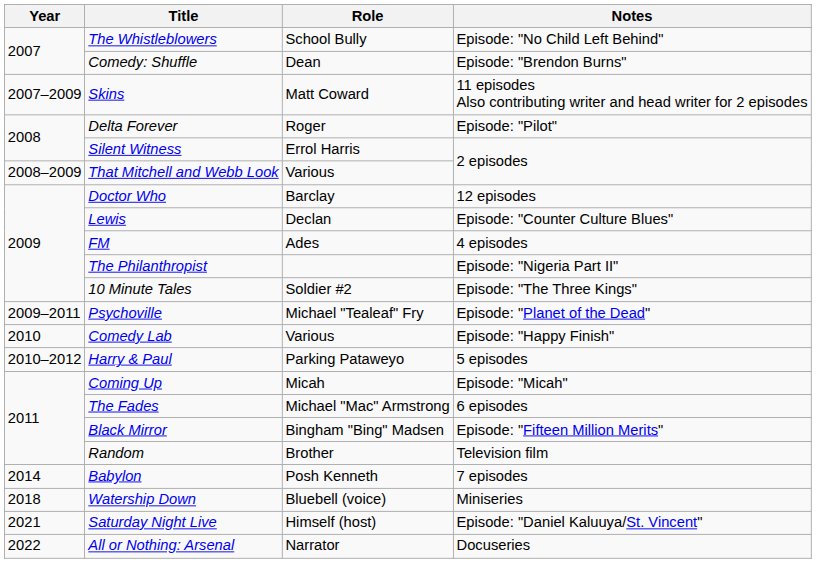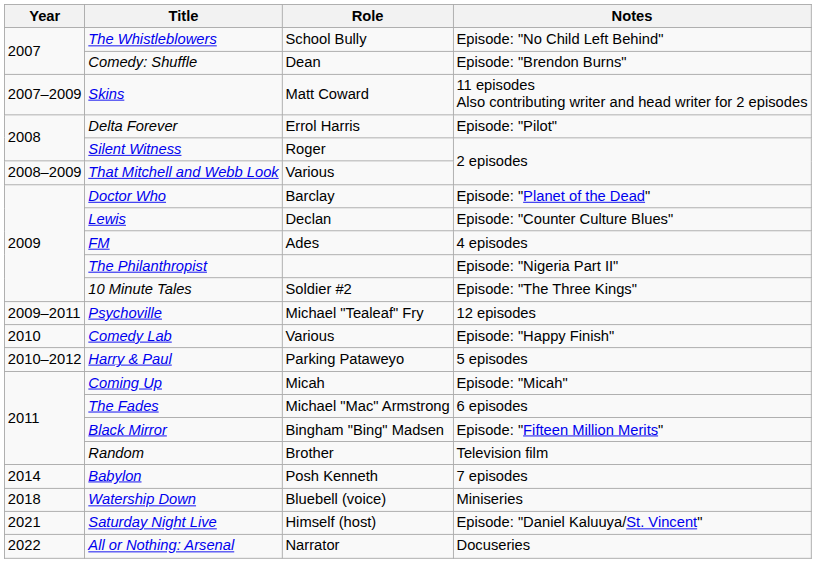 <table class="wikitable sortable">
 <tr>
 <th>Year</th>
 <th>Title</th>
 <th>Role</th>
 <th class="unsortable">Notes</th>
 </tr>
 <tr>
 <td rowspan="2">2007</td>
 <td><em><a href='#'>The Whistleblowers</a></em></td>
 <td>School Bully</td>
 <td>Episode: "No Child Left Behind"</td>
 </tr>
 <tr>
 <td><em>Comedy: Shuffle</em></td>
 <td>Dean</td>
 <td>Episode: "Brendon Burns"</td>
 </tr>
 <tr>
 <td>2007–2009</td>
 <td><em><a href='#'>Skins</a></em></td>
 <td>Matt Coward</td>
 <td 11 episodes>11 episodes <br> Also contributing writer and head writer for 2 episodes</td>
 </tr>
 <tr>
 <td rowspan="2">2008</td>
 <td><em>Delta Forever</em></td>
-<td>Roger</td>
+<td>Errol Harris</td>
 <td>Episode: "Pilot"</td>
 </tr>
 <tr>
 <td><em><a href='#'>Silent Witness</a></em></td>
-<td>Errol Harris</td>
+<td>Roger</td>
 <td rowspan="2">2 episodes</td>
 </tr>
 <tr>
 <td>2008–2009</td>
 <td><em><a href='#'>That Mitchell and Webb Look</a></em></td>
 <td>Various</td>
 </tr>
 <tr>
 <td rowspan="5">2009</td>
 <td><em><a href='#'>Doctor Who</a></em></td>
 <td>Barclay</td>
-<td>12 episodes</td>
+<td>Episode: "<a href='#'>Planet of the Dead</a>"</td>
 </tr>
 <tr>
 <td><em><a href='#'>Lewis</a></em></td>
 <td>Declan</td>
 <td>Episode: "Counter Culture Blues"</td>
 </tr>
 <tr>
 <td><em><a href='#'>FM</a></em></td>
 <td>Ades</td>
 <td>4 episodes</td>
 </tr>
 <tr>
 <td><em><a href='#'>The Philanthropist</a></em></td>
 <td></td>
 <td>Episode: "Nigeria Part II"</td>
 </tr>
 <tr>
 <td><em>10 Minute Tales</em></td>
 <td>Soldier #2</td>
 <td>Episode: "The Three Kings"</td>
 </tr>
 <tr>
 <td>2009–2011</td>
 <td><em><a href='#'>Psychoville</a></em></td>
 <td>Michael "Tealeaf" Fry</td>
-<td>Episode: "<a href='#'>Planet of the Dead</a>"</td>
+<td>12 episodes</td>
 </tr>
 <tr>
 <td>2010</td>
 <td><em><a href='#'>Comedy Lab</a></em></td>
 <td>Various</td>
 <td>Episode: "Happy Finish"</td>
 </tr>
 <tr>
 <td>2010–2012</td>
 <td><em><a href='#'>Harry & Paul</a></em></td>
 <td>Parking Pataweyo</td>
 <td>5 episodes</td>
 </tr>
 <tr>
 <td rowspan="4">2011</td>
 <td><em><a href='#'>Coming Up</a></em></td>
 <td>Micah</td>
 <td>Episode: "Micah"</td>
 </tr>
 <tr>
 <td><em><a href='#'>The Fades</a></em></td>
 <td>Michael "Mac" Armstrong</td>
 <td>6 episodes</td>
 </tr>
 <tr>
 <td><em><a href='#'>Black Mirror</a></em></td>
 <td>Bingham "Bing" Madsen</td>
 <td>Episode: "<a href='#'>Fifteen Million Merits</a>"</td>
 </tr>
 <tr>
 <td><em>Random</em></td>
 <td>Brother</td>
 <td>Television film</td>
 </tr>
 <tr>
 <td>2014</td>
 <td><em><a href='#'>Babylon</a></em></td>
 <td>Posh Kenneth</td>
 <td>7 episodes</td>
 </tr>
 <tr>
 <td>2018</td>
 <td><em><a href='#'>Watership Down</a></em></td>
 <td>Bluebell (voice)</td>
 <td>Miniseries</td>
 </tr>
 <tr>
 <td>2021</td>
 <td><em><a href='#'>Saturday Night Live</a></em></td>
 <td>Himself (host)</td>
 <td>Episode: "Daniel Kaluuya/<a href='#'>St. Vincent</a>"</td>
 </tr>
 <tr>
 <td>2022</td>
 <td><em><a href='#'>All or Nothing: Arsenal</a></em></td>
 <td>Narrator</td>
 <td>Docuseries</td>
 </tr>
 </table>
